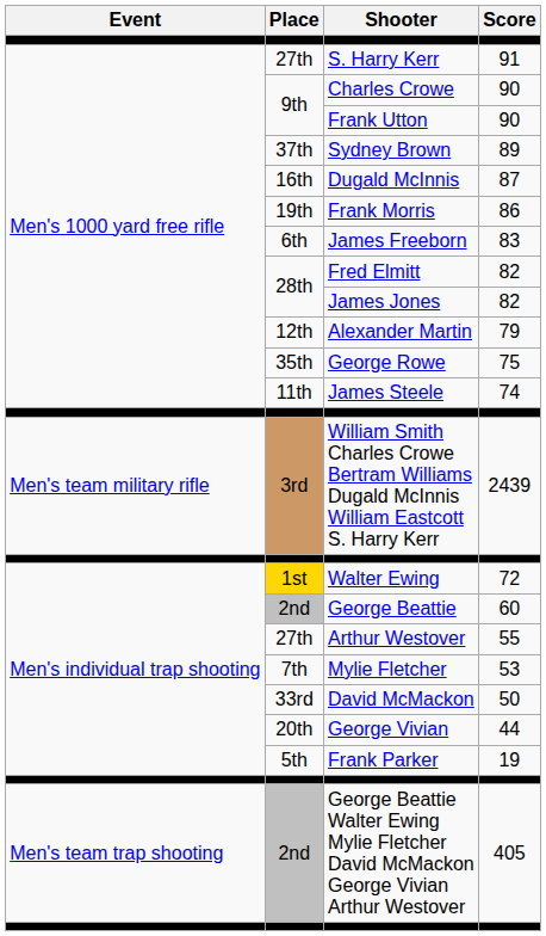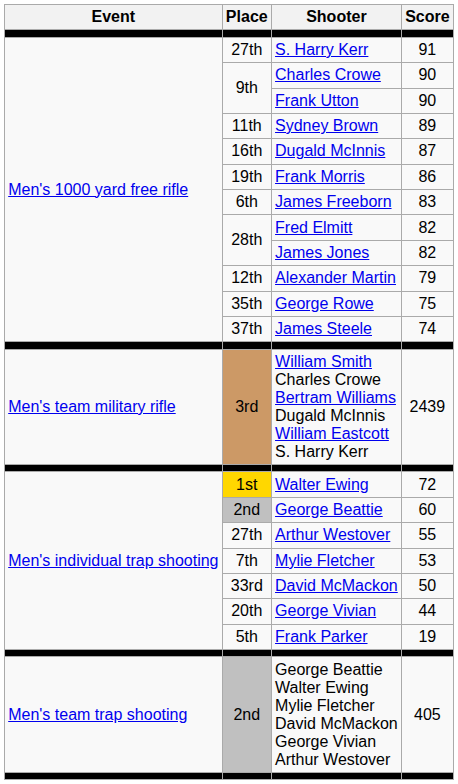 <table class=wikitable>
 <tr>
 <th>Event</th>
 <th>Place</th>
 <th>Shooter</th>
 <th>Score</th>
 </tr>
 <tr bgcolor=black>
 <td></td>
 <td></td>
 <td></td>
 <td></td>
 </tr>
 <tr>
 <td rowspan=12><a href='#'>Men's 1000 yard free rifle</a></td>
 <td align=center>27th</td>
 <td><a href='#'>S. Harry Kerr</a></td>
 <td align=center>91</td>
 </tr>
 <tr>
 <td rowspan=2 align=center>9th</td>
 <td><a href='#'>Charles Crowe</a></td>
 <td align=center>90</td>
 </tr>
 <tr>
 <td><a href='#'>Frank Utton</a></td>
 <td align=center>90</td>
 </tr>
 <tr>
-<td align=center>37th</td>
+<td align=center>11th</td>
 <td><a href='#'>Sydney Brown</a></td>
 <td align=center>89</td>
 </tr>
 <tr>
 <td align=center>16th</td>
 <td><a href='#'>Dugald McInnis</a></td>
 <td align=center>87</td>
 </tr>
 <tr>
 <td align=center>19th</td>
 <td><a href='#'>Frank Morris</a></td>
 <td align=center>86</td>
 </tr>
 <tr>
 <td align=center>6th</td>
 <td><a href='#'>James Freeborn</a></td>
 <td align=center>83</td>
 </tr>
 <tr>
 <td rowspan=2 align=center>28th</td>
 <td><a href='#'>Fred Elmitt</a></td>
 <td align=center>82</td>
 </tr>
 <tr>
 <td><a href='#'>James Jones</a></td>
 <td align=center>82</td>
 </tr>
 <tr>
 <td align=center>12th</td>
 <td><a href='#'>Alexander Martin</a></td>
 <td align=center>79</td>
 </tr>
 <tr>
 <td align=center>35th</td>
 <td><a href='#'>George Rowe</a></td>
 <td align=center>75</td>
 </tr>
 <tr>
-<td align=center>11th</td>
+<td align=center>37th</td>
 <td><a href='#'>James Steele</a></td>
 <td align=center>74</td>
 </tr>
 <tr bgcolor=black>
 <td></td>
 <td></td>
 <td></td>
 <td></td>
 </tr>
 <tr>
 <td><a href='#'>Men's team military rifle</a></td>
 <td bgcolor=cc9966 align=center>3rd</td>
 <td><a href='#'>William Smith</a> <br> Charles Crowe <br> <a href='#'>Bertram Williams</a> <br> Dugald McInnis <br> <a href='#'>William Eastcott</a> <br> S. Harry Kerr</td>
 <td align=center>2439</td>
 </tr>
 <tr bgcolor=black>
 <td></td>
 <td></td>
 <td></td>
 <td></td>
 </tr>
 <tr>
 <td rowspan=7><a href='#'>Men's individual trap shooting</a></td>
 <td bgcolor=gold align=center>1st</td>
 <td><a href='#'>Walter Ewing</a></td>
 <td align=center>72</td>
 </tr>
 <tr>
 <td bgcolor=silver align=center>2nd</td>
 <td><a href='#'>George Beattie</a></td>
 <td align=center>60</td>
 </tr>
 <tr>
 <td align=center>27th</td>
 <td><a href='#'>Arthur Westover</a></td>
 <td align=center>55</td>
 </tr>
 <tr>
 <td align=center>7th</td>
 <td><a href='#'>Mylie Fletcher</a></td>
 <td align=center>53</td>
 </tr>
 <tr>
 <td align=center>33rd</td>
 <td><a href='#'>David McMackon</a></td>
 <td align=center>50</td>
 </tr>
 <tr>
 <td align=center>20th</td>
 <td><a href='#'>George Vivian</a></td>
 <td align=center>44</td>
 </tr>
 <tr>
 <td align=center>5th</td>
 <td><a href='#'>Frank Parker</a></td>
 <td align=center>19</td>
 </tr>
 <tr bgcolor=black>
 <td></td>
 <td></td>
 <td></td>
 <td></td>
 </tr>
 <tr>
 <td><a href='#'>Men's team trap shooting</a></td>
 <td bgcolor=silver align=center>2nd</td>
 <td>George Beattie <br> Walter Ewing <br> Mylie Fletcher <br> David McMackon <br> George Vivian <br> Arthur Westover</td>
 <td align=center>405</td>
 </tr>
 <tr bgcolor=black>
 <td></td>
 <td></td>
 <td></td>
 <td></td>
 </tr>
 </table>
